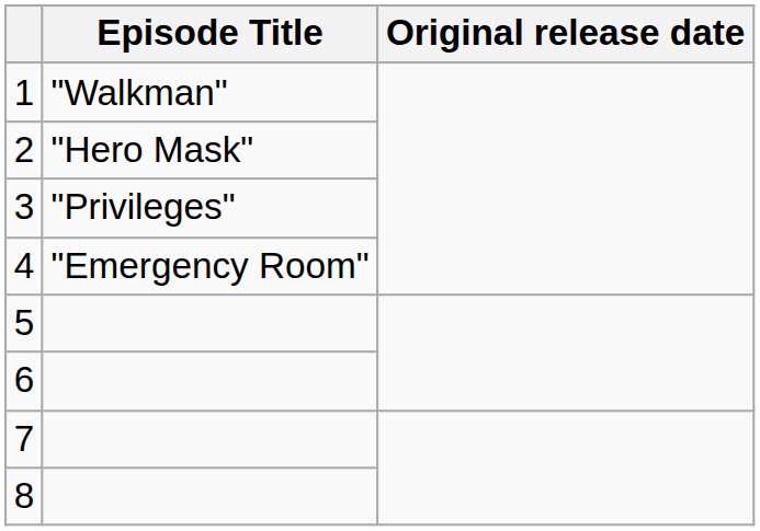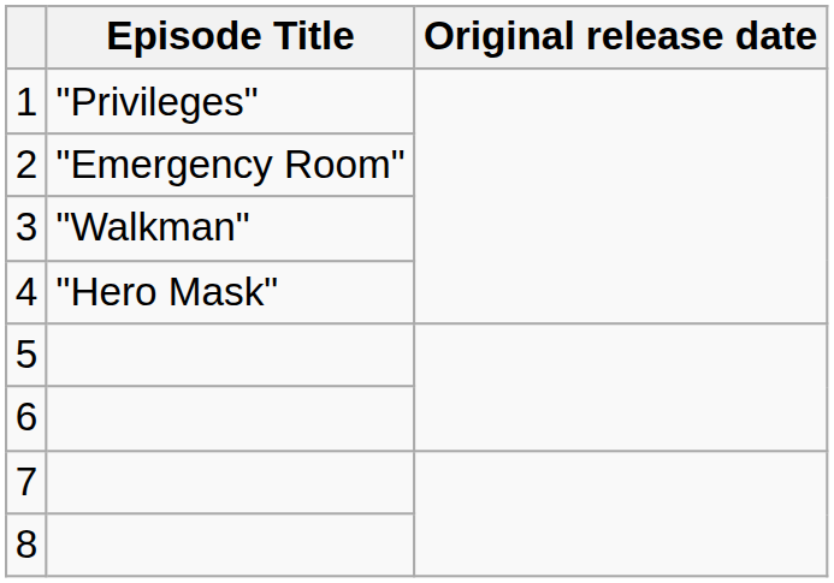 <table class="wikitable">
 <tr>
 <th></th>
 <th>Episode Title</th>
 <th>Original release date</th>
 </tr>
 <tr>
 <td>1</td>
-<td>"Walkman"</td>
+<td>"Privileges"</td>
 <td rowspan="4"></td>
 </tr>
 <tr>
 <td>2</td>
-<td>"Hero Mask"</td>
+<td>"Emergency Room"</td>
 </tr>
 <tr>
 <td>3</td>
-<td>"Privileges"</td>
+<td>"Walkman"</td>
 </tr>
 <tr>
 <td>4</td>
-<td>"Emergency Room"</td>
+<td>"Hero Mask"</td>
 </tr>
 <tr>
 <td>5</td>
 <td></td>
 <td rowspan="2"></td>
 </tr>
 <tr>
 <td>6</td>
 <td></td>
 </tr>
 <tr>
 <td>7</td>
 <td></td>
 <td rowspan="2"></td>
 </tr>
 <tr>
 <td>8</td>
 <td></td>
 </tr>
 </table>
